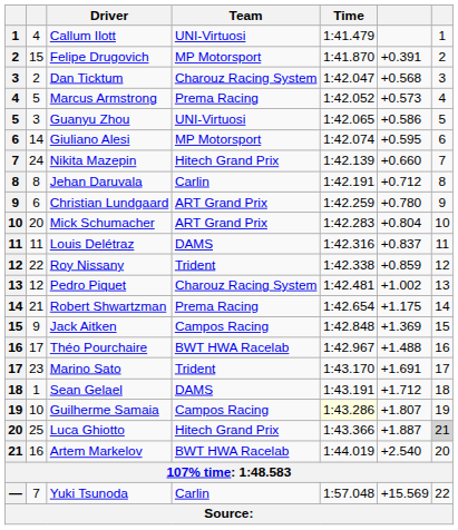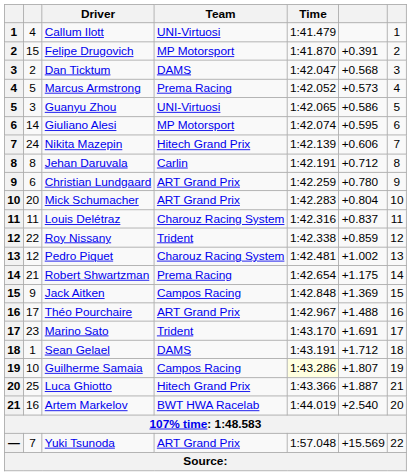 <table class="wikitable" style="font-size:85%">
 <tr>
 <th scope="col"></th>
 <th scope="col"></th>
 <th scope="col">Driver</th>
 <th scope="col">Team</th>
 <th scope="col">Time</th>
 <th scope="col"></th>
 <th scope="col"></th>
 </tr>
 <tr>
 <th scope=row>1</th>
 <td align=center>4</td>
 <td> <a href='#'>Callum Ilott</a></td>
 <td><a href='#'>UNI-Virtuosi</a></td>
 <td>1:41.479</td>
 <td></td>
 <td align=center>1</td>
 </tr>
 <tr>
 <th scope=row>2</th>
 <td align=center>15</td>
 <td> <a href='#'>Felipe Drugovich</a></td>
 <td><a href='#'>MP Motorsport</a></td>
 <td>1:41.870</td>
 <td>+0.391</td>
 <td align=center>2</td>
 </tr>
 <tr>
 <th scope=row>3</th>
 <td align=center>2</td>
 <td> <a href='#'>Dan Ticktum</a></td>
-<td><a href='#'>Charouz Racing System</a></td>
+<td><a href='#'>DAMS</a></td>
 <td>1:42.047</td>
 <td>+0.568</td>
 <td align=center>3</td>
 </tr>
 <tr>
 <th scope=row>4</th>
 <td align=center>5</td>
 <td> <a href='#'>Marcus Armstrong</a></td>
 <td><a href='#'>Prema Racing</a></td>
 <td>1:42.052</td>
 <td>+0.573</td>
 <td align=center>4</td>
 </tr>
 <tr>
 <th scope=row>5</th>
 <td align=center>3</td>
 <td> <a href='#'>Guanyu Zhou</a></td>
 <td><a href='#'>UNI-Virtuosi</a></td>
 <td>1:42.065</td>
 <td>+0.586</td>
 <td align=center>5</td>
 </tr>
 <tr>
 <th scope=row>6</th>
 <td align=center>14</td>
 <td> <a href='#'>Giuliano Alesi</a></td>
 <td><a href='#'>MP Motorsport</a></td>
 <td>1:42.074</td>
 <td>+0.595</td>
 <td align=center>6</td>
 </tr>
 <tr>
 <th scope=row>7</th>
 <td align=center>24</td>
 <td> <a href='#'>Nikita Mazepin</a></td>
 <td><a href='#'>Hitech Grand Prix</a></td>
 <td>1:42.139</td>
-<td>+0.660</td>
+<td>+0.606</td>
 <td align=center>7</td>
 </tr>
 <tr>
 <th scope=row>8</th>
 <td align=center>8</td>
 <td> <a href='#'>Jehan Daruvala</a></td>
 <td><a href='#'>Carlin</a></td>
 <td>1:42.191</td>
 <td>+0.712</td>
 <td align=center>8</td>
 </tr>
 <tr>
 <th scope=row>9</th>
 <td align=center>6</td>
 <td> <a href='#'>Christian Lundgaard</a></td>
 <td><a href='#'>ART Grand Prix</a></td>
 <td>1:42.259</td>
 <td>+0.780</td>
 <td align=center>9</td>
 </tr>
 <tr>
 <th scope=row>10</th>
 <td align=center>20</td>
 <td> <a href='#'>Mick Schumacher</a></td>
 <td><a href='#'>ART Grand Prix</a></td>
 <td>1:42.283</td>
 <td>+0.804</td>
 <td align=center>10</td>
 </tr>
 <tr>
 <th scope=row>11</th>
 <td align=center>11</td>
 <td> <a href='#'>Louis Delétraz</a></td>
-<td><a href='#'>DAMS</a></td>
+<td><a href='#'>Charouz Racing System</a></td>
 <td>1:42.316</td>
 <td>+0.837</td>
 <td align=center>11</td>
 </tr>
 <tr>
 <th scope=row>12</th>
 <td align=center>22</td>
 <td> <a href='#'>Roy Nissany</a></td>
 <td><a href='#'>Trident</a></td>
 <td>1:42.338</td>
 <td>+0.859</td>
 <td align=center>12</td>
 </tr>
 <tr>
 <th scope=row>13</th>
 <td align=center>12</td>
 <td> <a href='#'>Pedro Piquet</a></td>
 <td><a href='#'>Charouz Racing System</a></td>
 <td>1:42.481</td>
 <td>+1.002</td>
 <td align=center>13</td>
 </tr>
 <tr>
 <th scope=row>14</th>
 <td align=center>21</td>
 <td> <a href='#'>Robert Shwartzman</a></td>
 <td><a href='#'>Prema Racing</a></td>
 <td>1:42.654</td>
 <td>+1.175</td>
 <td align=center>14</td>
 </tr>
 <tr>
 <th scope=row>15</th>
 <td align=center>9</td>
 <td> <a href='#'>Jack Aitken</a></td>
 <td><a href='#'>Campos Racing</a></td>
 <td>1:42.848</td>
 <td>+1.369</td>
 <td align=center>15</td>
 </tr>
 <tr>
 <th scope=row>16</th>
 <td align=center>17</td>
 <td> <a href='#'>Théo Pourchaire</a></td>
-<td><a href='#'>BWT HWA Racelab</a></td>
+<td><a href='#'>ART Grand Prix</a></td>
 <td>1:42.967</td>
 <td>+1.488</td>
 <td align=center>16</td>
 </tr>
 <tr>
 <th scope=row>17</th>
 <td align=center>23</td>
 <td> <a href='#'>Marino Sato</a></td>
 <td><a href='#'>Trident</a></td>
 <td>1:43.170</td>
 <td>+1.691</td>
 <td align=center>17</td>
 </tr>
 <tr>
 <th scope=row>18</th>
 <td align=center>1</td>
 <td> <a href='#'>Sean Gelael</a></td>
 <td><a href='#'>DAMS</a></td>
 <td>1:43.191</td>
 <td>+1.712</td>
 <td align=center>18</td>
 </tr>
 <tr>
 <th scope=row>19</th>
 <td align=center>10</td>
 <td> <a href='#'>Guilherme Samaia</a></td>
 <td><a href='#'>Campos Racing</a></td>
 <td style="background: lightyellow;">1:43.286</td>
 <td>+1.807</td>
 <td align=center>19</td>
 </tr>
 <tr>
 <th scope=row>20</th>
 <td align=center>25</td>
 <td> <a href='#'>Luca Ghiotto</a></td>
 <td><a href='#'>Hitech Grand Prix</a></td>
 <td>1:43.366</td>
 <td>+1.887</td>
-<td align=center style="background: lightgrey;">21</td>
+<td align=center>21</td>
 </tr>
 <tr>
 <th scope=row>21</th>
 <td align=center>16</td>
 <td> <a href='#'>Artem Markelov</a></td>
 <td><a href='#'>BWT HWA Racelab</a></td>
 <td>1:44.019</td>
 <td>+2.540</td>
 <td align=center>20</td>
 </tr>
 <tr>
 <th colspan="7"><a href='#'>107% time</a>: 1:48.583</th>
 </tr>
 <tr>
 <th scope=row>—</th>
 <td align=center>7</td>
 <td> <a href='#'>Yuki Tsunoda</a></td>
-<td><a href='#'>Carlin</a></td>
+<td><a href='#'>ART Grand Prix</a></td>
 <td>1:57.048</td>
 <td>+15.569</td>
 <td align=center>22</td>
 </tr>
 <tr>
 <th colspan="7">Source:</th>
 </tr>
 </table>
